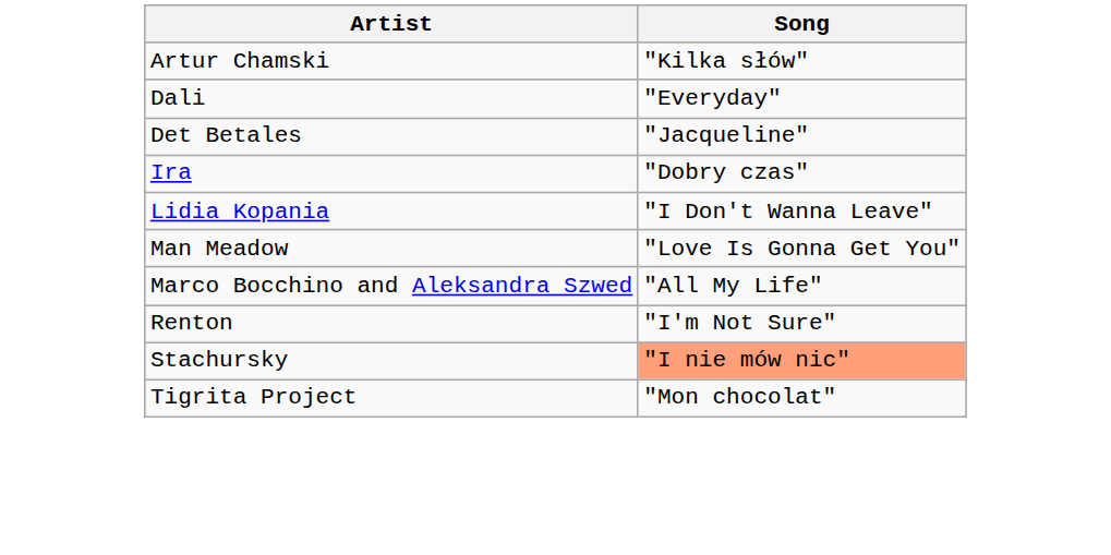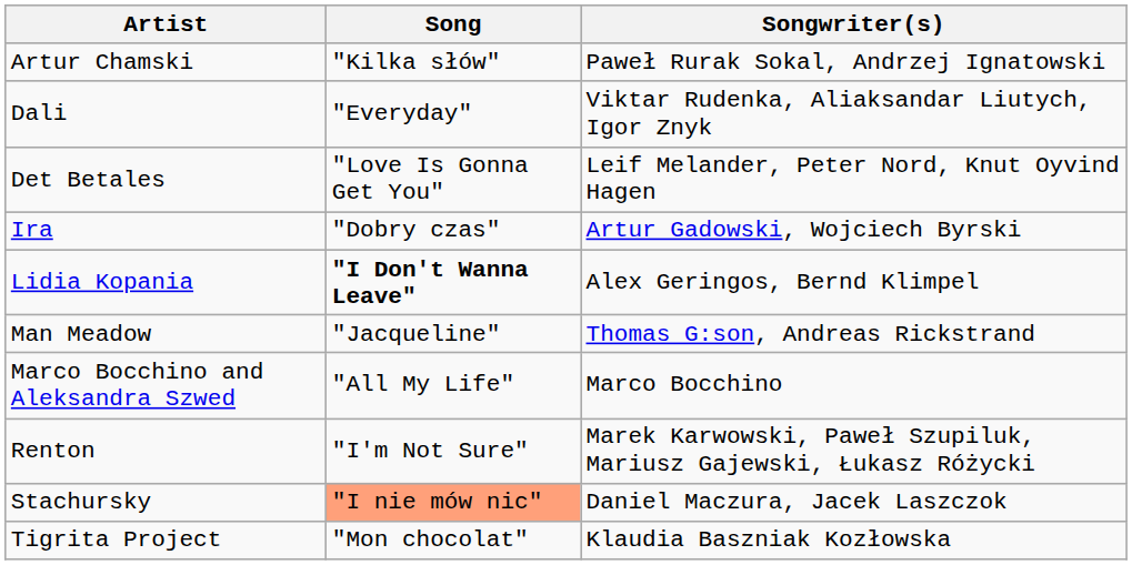 <table class="sortable wikitable" style="margin: 1em auto 1em auto;">
 <tr>
 <th>Artist</th>
 <th>Song</th>
+<th>Songwriter(s)</th>
 </tr>
 <tr>
 <td>Artur Chamski</td>
 <td>"Kilka słów"</td>
+<td>Paweł Rurak Sokal, Andrzej Ignatowski</td>
 </tr>
 <tr>
 <td>Dali</td>
 <td>"Everyday"</td>
+<td>Viktar Rudenka, Aliaksandar Liutych, Igor Znyk</td>
 </tr>
 <tr>
 <td>Det Betales</td>
-<td>"Jacqueline"</td>
+<td>"Love Is Gonna Get You"</td>
+<td>Leif Melander, Peter Nord, Knut Oyvind Hagen</td>
 </tr>
 <tr>
 <td><a href='#'>Ira</a></td>
 <td>"Dobry czas"</td>
+<td><a href='#'>Artur Gadowski</a>, Wojciech Byrski</td>
 </tr>
 <tr>
 <td><a href='#'>Lidia Kopania</a></td>
-<td>"I Don't Wanna Leave"</td>
+<td><strong>"I Don't Wanna Leave"</strong></td>
+<td>Alex Geringos, Bernd Klimpel</td>
 </tr>
 <tr>
 <td>Man Meadow</td>
-<td>"Love Is Gonna Get You"</td>
+<td>"Jacqueline"</td>
+<td><a href='#'>Thomas G:son</a>, Andreas Rickstrand</td>
 </tr>
 <tr>
 <td>Marco Bocchino and <a href='#'>Aleksandra Szwed</a></td>
 <td>"All My Life"</td>
+<td>Marco Bocchino</td>
 </tr>
 <tr>
 <td>Renton</td>
 <td>"I'm Not Sure"</td>
+<td>Marek Karwowski, Paweł Szupiluk, Mariusz Gajewski, Łukasz Różycki</td>
 </tr>
 <tr>
 <td>Stachursky</td>
 <td style="background: lightsalmon;">"I nie mów nic"</td>
+<td>Daniel Maczura, Jacek Laszczok</td>
 </tr>
 <tr>
 <td>Tigrita Project</td>
 <td>"Mon chocolat"</td>
+<td>Klaudia Baszniak Kozłowska</td>
 </tr>
 </table>
